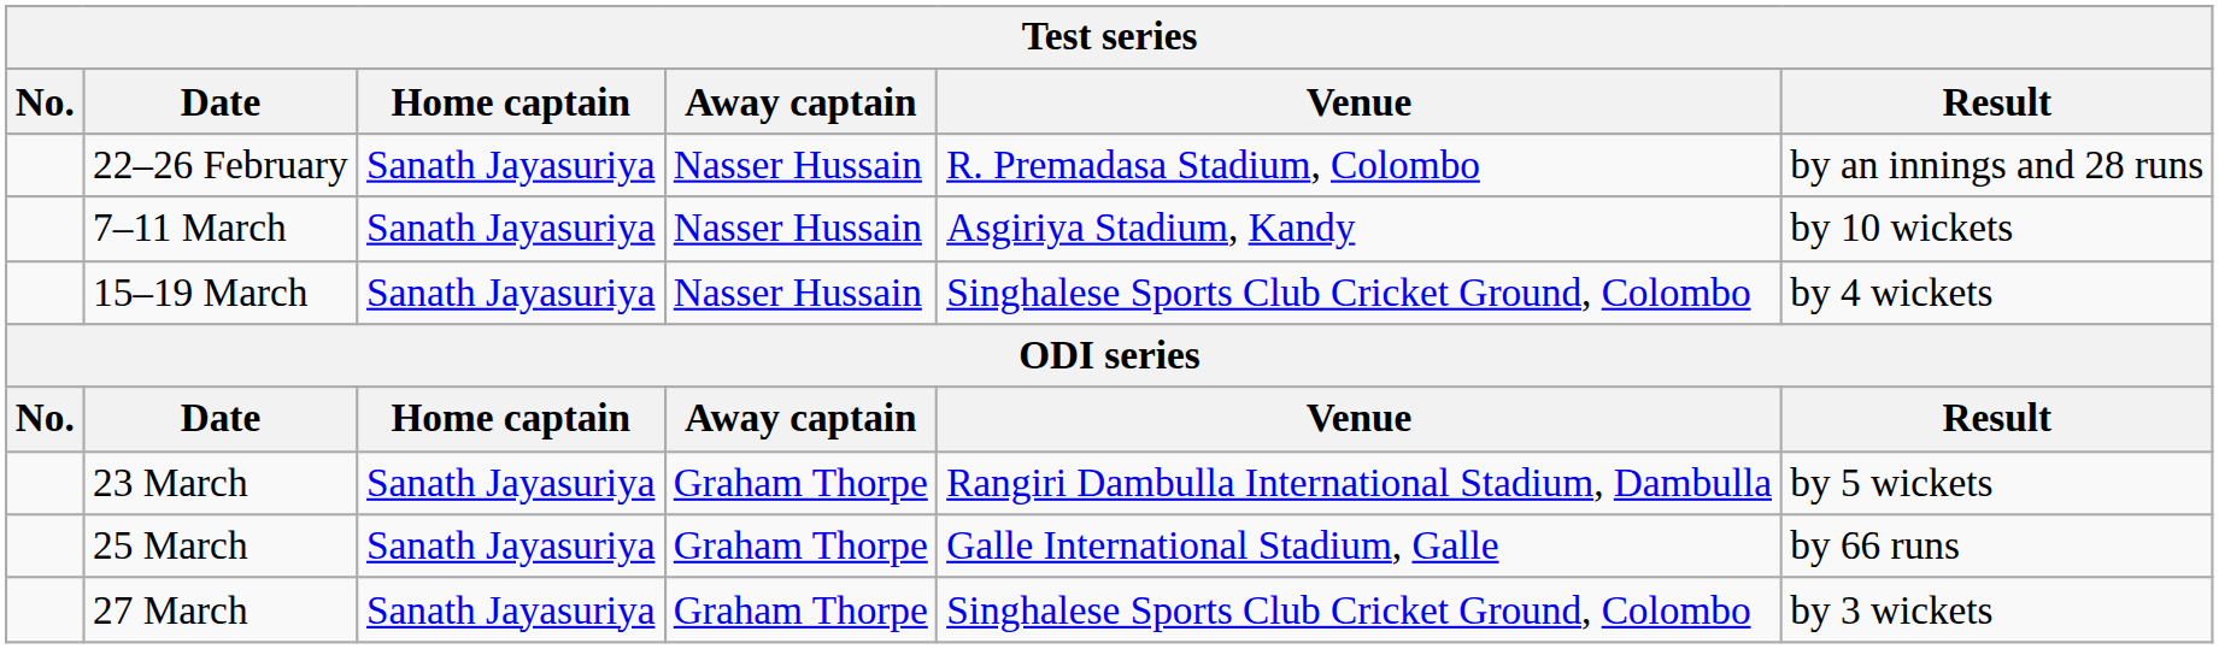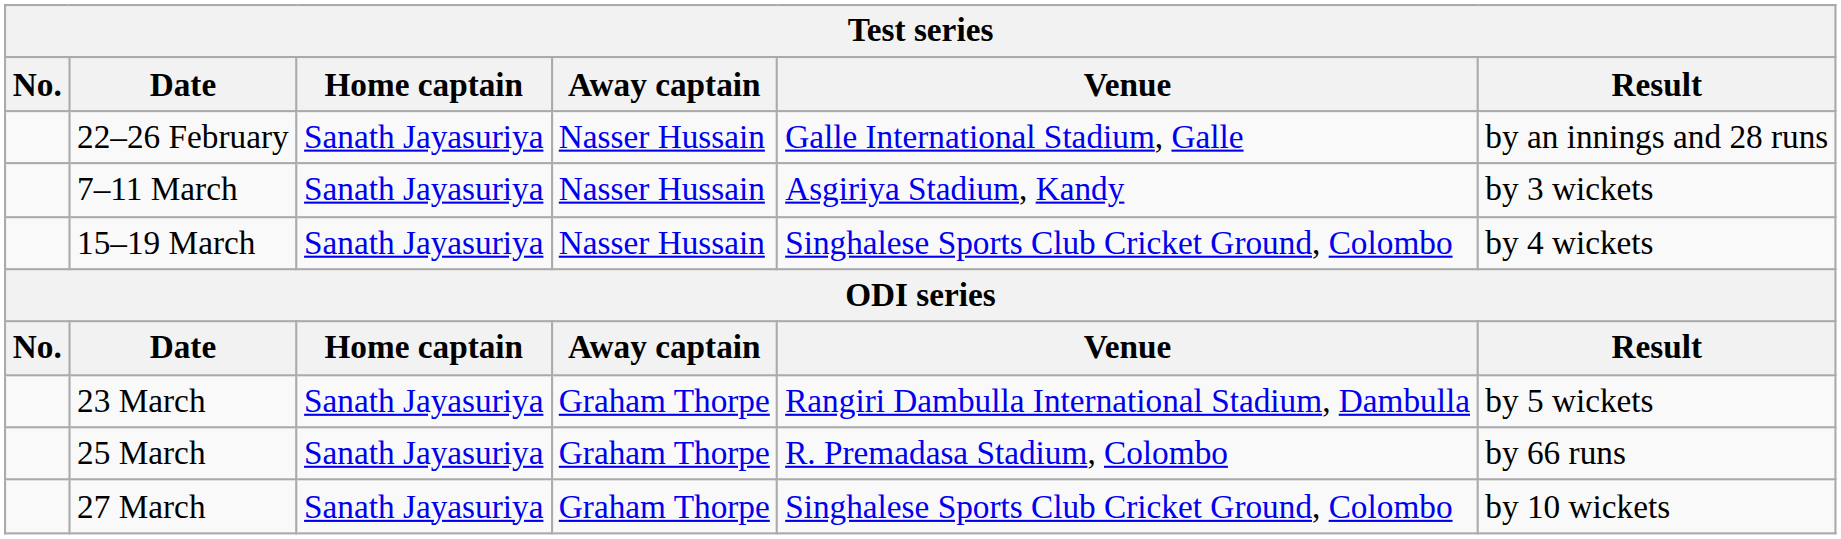 <table class="wikitable">
 <tr>
 <th colspan="9">Test series</th>
 </tr>
 <tr>
 <th>No.</th>
 <th>Date</th>
 <th>Home captain</th>
 <th>Away captain</th>
 <th>Venue</th>
 <th>Result</th>
 </tr>
 <tr>
 <td></td>
 <td>22–26 February</td>
 <td><a href='#'>Sanath Jayasuriya</a></td>
 <td><a href='#'>Nasser Hussain</a></td>
-<td><a href='#'>R. Premadasa Stadium</a>, <a href='#'>Colombo</a></td>
+<td><a href='#'>Galle International Stadium</a>, <a href='#'>Galle</a></td>
 <td> by an innings and 28 runs</td>
 </tr>
 <tr>
 <td></td>
 <td>7–11 March</td>
 <td><a href='#'>Sanath Jayasuriya</a></td>
 <td><a href='#'>Nasser Hussain</a></td>
 <td><a href='#'>Asgiriya Stadium</a>, <a href='#'>Kandy</a></td>
-<td> by 10 wickets</td>
+<td> by 3 wickets</td>
 </tr>
 <tr>
 <td></td>
 <td>15–19 March</td>
 <td><a href='#'>Sanath Jayasuriya</a></td>
 <td><a href='#'>Nasser Hussain</a></td>
 <td><a href='#'>Singhalese Sports Club Cricket Ground</a>, <a href='#'>Colombo</a></td>
 <td> by 4 wickets</td>
 </tr>
 <tr>
 <th colspan="9">ODI series</th>
 </tr>
 <tr>
 <th>No.</th>
 <th>Date</th>
 <th>Home captain</th>
 <th>Away captain</th>
 <th>Venue</th>
 <th>Result</th>
 </tr>
 <tr>
 <td></td>
 <td>23 March</td>
 <td><a href='#'>Sanath Jayasuriya</a></td>
 <td><a href='#'>Graham Thorpe</a></td>
 <td><a href='#'>Rangiri Dambulla International Stadium</a>, <a href='#'>Dambulla</a></td>
 <td> by 5 wickets</td>
 </tr>
 <tr>
 <td></td>
 <td>25 March</td>
 <td><a href='#'>Sanath Jayasuriya</a></td>
 <td><a href='#'>Graham Thorpe</a></td>
-<td><a href='#'>Galle International Stadium</a>, <a href='#'>Galle</a></td>
+<td><a href='#'>R. Premadasa Stadium</a>, <a href='#'>Colombo</a></td>
 <td> by 66 runs</td>
 </tr>
 <tr>
 <td></td>
 <td>27 March</td>
 <td><a href='#'>Sanath Jayasuriya</a></td>
 <td><a href='#'>Graham Thorpe</a></td>
 <td><a href='#'>Singhalese Sports Club Cricket Ground</a>, <a href='#'>Colombo</a></td>
-<td> by 3 wickets</td>
+<td> by 10 wickets</td>
 </tr>
 </table>
